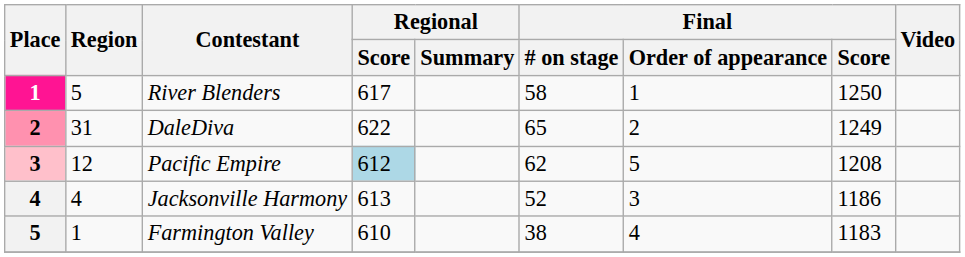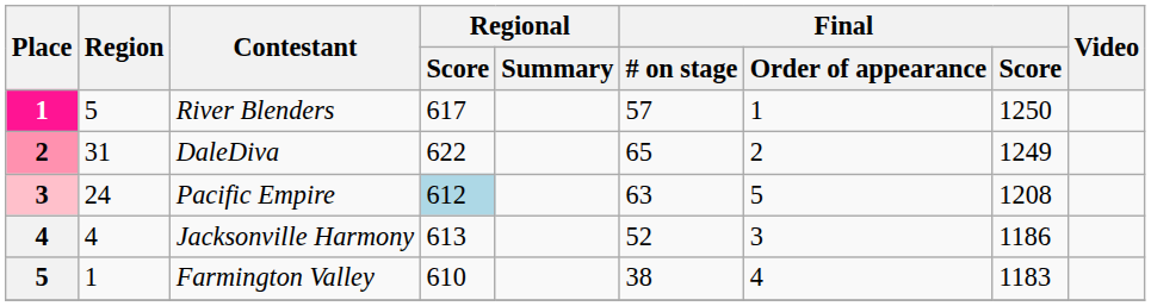 <table class="wikitable sortable">
 <tr>
 <th scope="col" rowspan="2">Place</th>
 <th scope="col" rowspan="2">Region</th>
 <th scope="col" rowspan="2">Contestant</th>
 <th scope="col" colspan="2">Regional</th>
 <th colspan="3">Final</th>
 <th scope="col" rowspan="2" class="unsortable">Video</th>
 </tr>
 <tr>
 <th scope="col">Score</th>
 <th scope="col" class="unsortable">Summary</th>
 <th># on stage</th>
 <th scope="col">Order of appearance</th>
 <th scope="col">Score</th>
 </tr>
 <tr>
 <th scope="row" style="background: #FF1493; color:#fff;">1</th>
 <td>5</td>
 <td><em>River Blenders</em></td>
 <td>617</td>
 <td></td>
-<td>58</td>
+<td>57</td>
 <td>1</td>
 <td>1250</td>
 <td></td>
 </tr>
 <tr>
 <th scope="row" style="background: #FF91AF;">2</th>
 <td>31</td>
 <td><em>DaleDiva</em></td>
 <td>622</td>
 <td></td>
 <td>65</td>
 <td>2</td>
 <td>1249</td>
 <td></td>
 </tr>
 <tr>
 <th scope="row" style="background: pink;">3</th>
-<td>12</td>
+<td>24</td>
 <td><em>Pacific Empire</em></td>
 <td style="background: lightblue;">612</td>
 <td></td>
-<td>62</td>
+<td>63</td>
 <td>5</td>
 <td>1208</td>
 <td></td>
 </tr>
 <tr>
 <th>4</th>
 <td>4</td>
 <td><em>Jacksonville Harmony</em></td>
 <td>613</td>
 <td></td>
 <td>52</td>
 <td>3</td>
 <td>1186</td>
 <td></td>
 </tr>
 <tr>
 <th>5</th>
 <td>1</td>
 <td><em>Farmington Valley</em></td>
 <td>610</td>
 <td></td>
 <td>38</td>
 <td>4</td>
 <td>1183</td>
 <td></td>
 </tr>
 <tr>
 </tr>
 </table>
